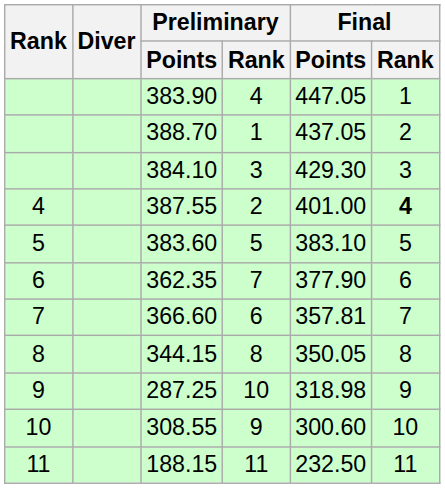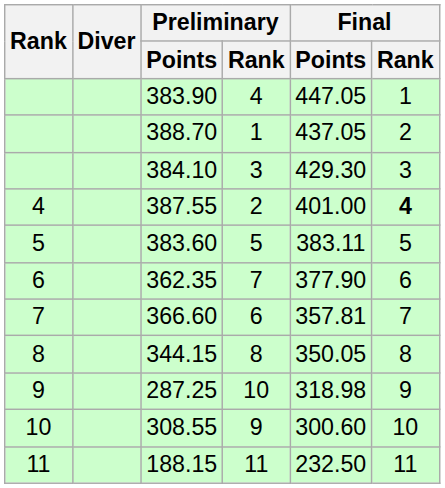 <table class="wikitable sortable" style="text-align:center">
 <tr>
 <th rowspan=2>Rank</th>
 <th rowspan=2>Diver</th>
 <th colspan=2>Preliminary</th>
 <th colspan=2>Final</th>
 </tr>
 <tr>
 <th>Points</th>
 <th>Rank</th>
 <th>Points</th>
 <th>Rank</th>
 </tr>
 <tr bgcolor=ccffcc>
 <td></td>
 <td align=left></td>
 <td>383.90</td>
 <td>4</td>
 <td>447.05</td>
 <td>1</td>
 </tr>
 <tr bgcolor=ccffcc>
 <td></td>
 <td align=left></td>
 <td>388.70</td>
 <td>1</td>
 <td>437.05</td>
 <td>2</td>
 </tr>
 <tr bgcolor=ccffcc>
 <td></td>
 <td align=left></td>
 <td>384.10</td>
 <td>3</td>
 <td>429.30</td>
 <td>3</td>
 </tr>
 <tr bgcolor=ccffcc>
 <td>4</td>
 <td align=left></td>
 <td>387.55</td>
 <td>2</td>
 <td>401.00</td>
 <td><strong>4</strong></td>
 </tr>
 <tr bgcolor=ccffcc>
 <td>5</td>
 <td align=left></td>
 <td>383.60</td>
 <td>5</td>
-<td>383.10</td>
+<td>383.11</td>
 <td>5</td>
 </tr>
 <tr bgcolor=ccffcc>
 <td>6</td>
 <td align=left></td>
 <td>362.35</td>
 <td>7</td>
 <td>377.90</td>
 <td>6</td>
 </tr>
 <tr bgcolor=ccffcc>
 <td>7</td>
 <td align=left></td>
 <td>366.60</td>
 <td>6</td>
 <td>357.81</td>
 <td>7</td>
 </tr>
 <tr bgcolor=ccffcc>
 <td>8</td>
 <td align=left></td>
 <td>344.15</td>
 <td>8</td>
 <td>350.05</td>
 <td>8</td>
 </tr>
 <tr bgcolor=ccffcc>
 <td>9</td>
 <td align=left></td>
 <td>287.25</td>
 <td>10</td>
 <td>318.98</td>
 <td>9</td>
 </tr>
 <tr bgcolor=ccffcc>
 <td>10</td>
 <td align=left></td>
 <td>308.55</td>
 <td>9</td>
 <td>300.60</td>
 <td>10</td>
 </tr>
 <tr bgcolor=ccffcc>
 <td>11</td>
 <td align=left></td>
 <td>188.15</td>
 <td>11</td>
 <td>232.50</td>
 <td>11</td>
 </tr>
 </table>
